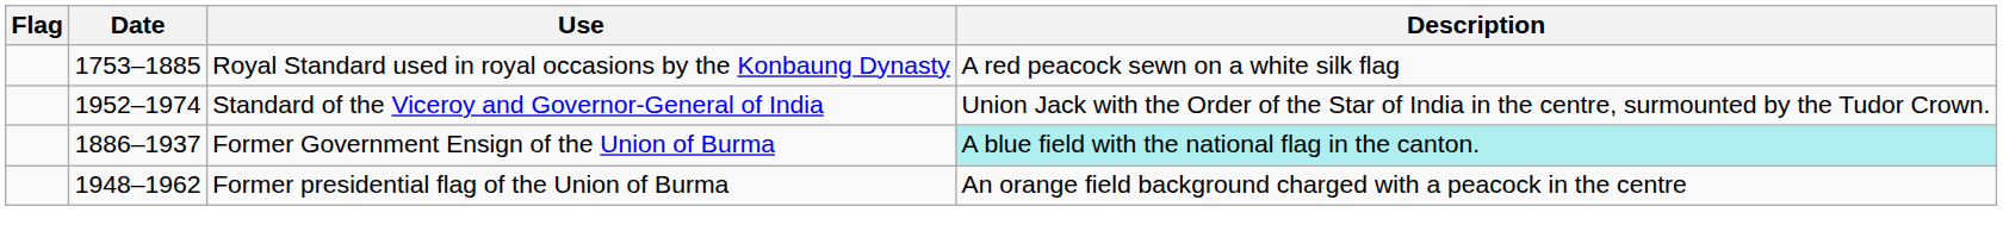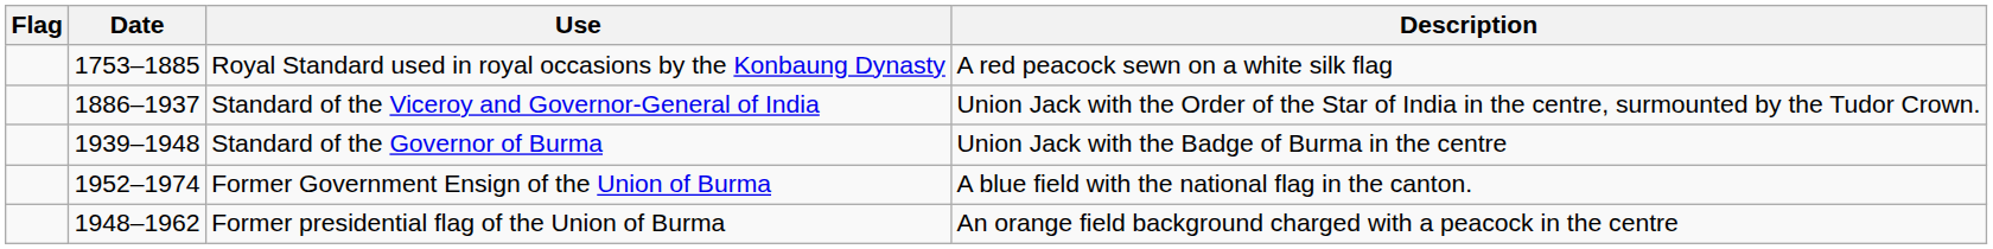 <table class="wikitable">
 <tr>
 <th>Flag</th>
 <th>Date</th>
 <th>Use</th>
 <th>Description</th>
 </tr>
 <tr>
 <td></td>
 <td>1753–1885</td>
 <td>Royal Standard used in royal occasions by the <a href='#'>Konbaung Dynasty</a></td>
 <td>A red peacock sewn on a white silk flag</td>
 </tr>
 <tr>
 <td></td>
-<td>1952–1974</td>
+<td>1886–1937</td>
 <td>Standard of the <a href='#'>Viceroy and Governor-General of India</a></td>
 <td>Union Jack with the Order of the Star of India in the centre, surmounted by the Tudor Crown.</td>
 </tr>
 <tr>
 <td></td>
-<td>1886–1937</td>
+<td>1939–1948</td>
+<td>Standard of the <a href='#'>Governor of Burma</a></td>
+<td>Union Jack with the Badge of Burma in the centre</td>
+</tr>
+<tr>
+<td></td>
+<td>1952–1974</td>
 <td>Former Government Ensign of the <a href='#'>Union of Burma</a></td>
-<td style="background: paleturquoise;">A blue field with the national flag in the canton.</td>
+<td>A blue field with the national flag in the canton.</td>
 </tr>
 <tr>
 <td></td>
 <td>1948–1962</td>
 <td>Former presidential flag of the Union of Burma </td>
 <td>An orange field background charged with a peacock in the centre</td>
 </tr>
 </table>
